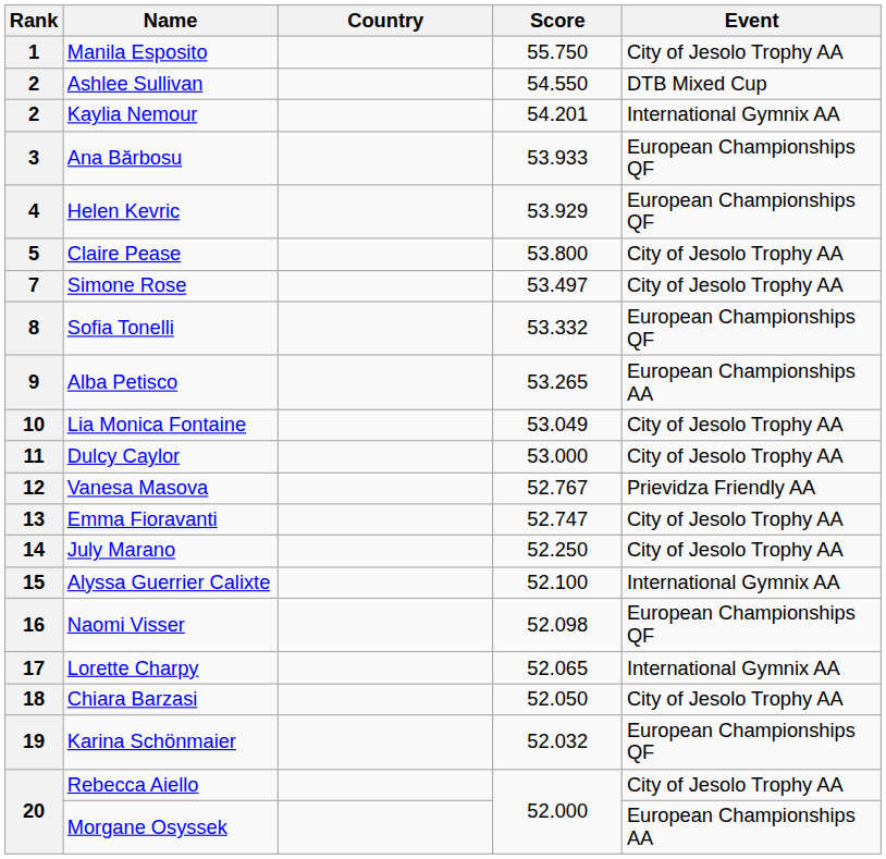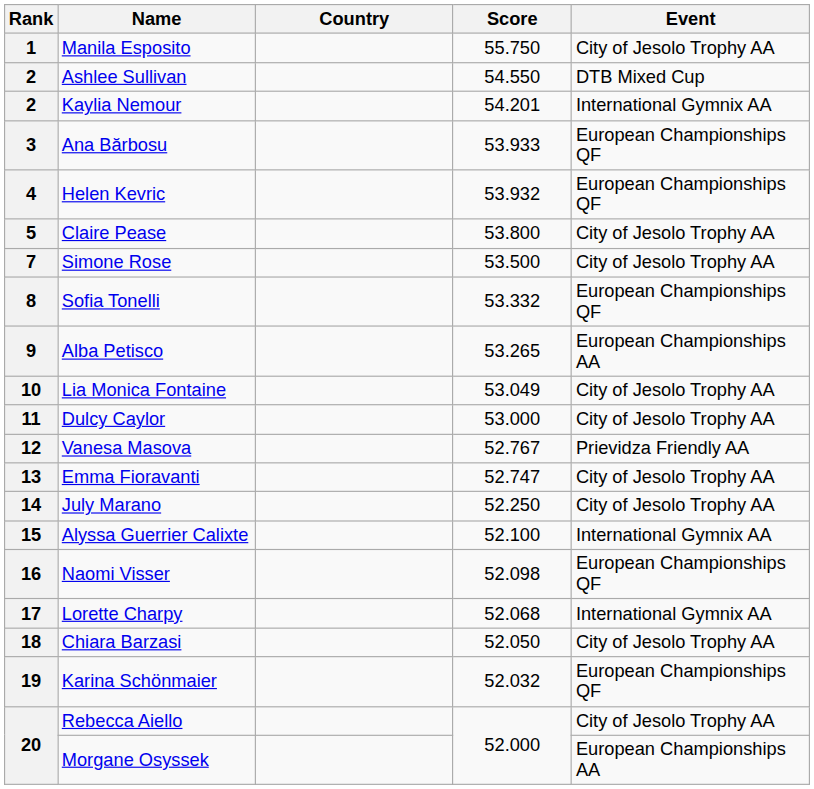 <table class="wikitable sortable" style="width:80%;">
 <tr>
 <th style="text-align:center; width:5%;">Rank</th>
 <th style="text-align:center; width:25%;">Name</th>
 <th style="text-align:center; width:25%;">Country</th>
 <th style="text-align:center; width:15%;">Score</th>
 <th style="text-align:center; width:30%;">Event</th>
 </tr>
 <tr>
 <th>1</th>
 <td><a href='#'>Manila Esposito</a></td>
 <td></td>
 <td align="center">55.750</td>
 <td>City of Jesolo Trophy AA</td>
 </tr>
 <tr>
 <th>2</th>
 <td><a href='#'>Ashlee Sullivan</a></td>
 <td></td>
 <td align="center">54.550</td>
 <td>DTB Mixed Cup</td>
 </tr>
 <tr>
 <th>2</th>
 <td><a href='#'>Kaylia Nemour</a></td>
 <td></td>
 <td align="center">54.201</td>
 <td>International Gymnix AA</td>
 </tr>
 <tr>
 <th>3</th>
 <td><a href='#'>Ana Bărbosu</a></td>
 <td></td>
 <td align="center">53.933</td>
 <td>European Championships QF</td>
 </tr>
 <tr>
 <th>4</th>
 <td><a href='#'>Helen Kevric</a></td>
 <td></td>
-<td align="center">53.929</td>
+<td align="center">53.932</td>
 <td>European Championships QF</td>
 </tr>
 <tr>
 <th>5</th>
 <td><a href='#'>Claire Pease</a></td>
 <td></td>
 <td align="center">53.800</td>
 <td>City of Jesolo Trophy AA</td>
 </tr>
 <tr>
 <th>7</th>
 <td><a href='#'>Simone Rose</a></td>
 <td></td>
-<td align="center">53.497</td>
+<td align="center">53.500</td>
 <td>City of Jesolo Trophy AA</td>
 </tr>
 <tr>
 <th>8</th>
 <td><a href='#'>Sofia Tonelli</a></td>
 <td></td>
 <td align="center">53.332</td>
 <td>European Championships QF</td>
 </tr>
 <tr>
 <th>9</th>
 <td><a href='#'>Alba Petisco</a></td>
 <td></td>
 <td align="center">53.265</td>
 <td>European Championships AA</td>
 </tr>
 <tr>
 <th>10</th>
 <td><a href='#'>Lia Monica Fontaine</a></td>
 <td></td>
 <td align="center">53.049</td>
 <td>City of Jesolo Trophy AA</td>
 </tr>
 <tr>
 <th>11</th>
 <td><a href='#'>Dulcy Caylor</a></td>
 <td></td>
 <td align="center">53.000</td>
 <td>City of Jesolo Trophy AA</td>
 </tr>
 <tr>
 <th>12</th>
 <td><a href='#'>Vanesa Masova</a></td>
 <td></td>
 <td align="center">52.767</td>
 <td>Prievidza Friendly AA</td>
 </tr>
 <tr>
 <th>13</th>
 <td><a href='#'>Emma Fioravanti</a></td>
 <td></td>
 <td align="center">52.747</td>
 <td>City of Jesolo Trophy AA</td>
 </tr>
 <tr>
 <th>14</th>
 <td><a href='#'>July Marano</a></td>
 <td></td>
 <td align="center">52.250</td>
 <td>City of Jesolo Trophy AA</td>
 </tr>
 <tr>
 <th>15</th>
 <td><a href='#'>Alyssa Guerrier Calixte</a></td>
 <td></td>
 <td align="center">52.100</td>
 <td>International Gymnix AA</td>
 </tr>
 <tr>
 <th>16</th>
 <td><a href='#'>Naomi Visser</a></td>
 <td></td>
 <td align="center">52.098</td>
 <td>European Championships QF</td>
 </tr>
 <tr>
 <th>17</th>
 <td><a href='#'>Lorette Charpy</a></td>
 <td></td>
-<td align="center">52.065</td>
+<td align="center">52.068</td>
 <td>International Gymnix AA</td>
 </tr>
 <tr>
 <th>18</th>
 <td><a href='#'>Chiara Barzasi</a></td>
 <td></td>
 <td align="center">52.050</td>
 <td>City of Jesolo Trophy AA</td>
 </tr>
 <tr>
 <th>19</th>
 <td><a href='#'>Karina Schönmaier</a></td>
 <td></td>
 <td align="center">52.032</td>
 <td>European Championships QF</td>
 </tr>
 <tr>
 <th rowspan=2>20</th>
 <td><a href='#'>Rebecca Aiello</a></td>
 <td></td>
 <td rowspan=2 align="center">52.000</td>
 <td>City of Jesolo Trophy AA</td>
 </tr>
 <tr>
 <td><a href='#'>Morgane Osyssek</a></td>
 <td></td>
 <td>European Championships AA</td>
 </tr>
 </table>
